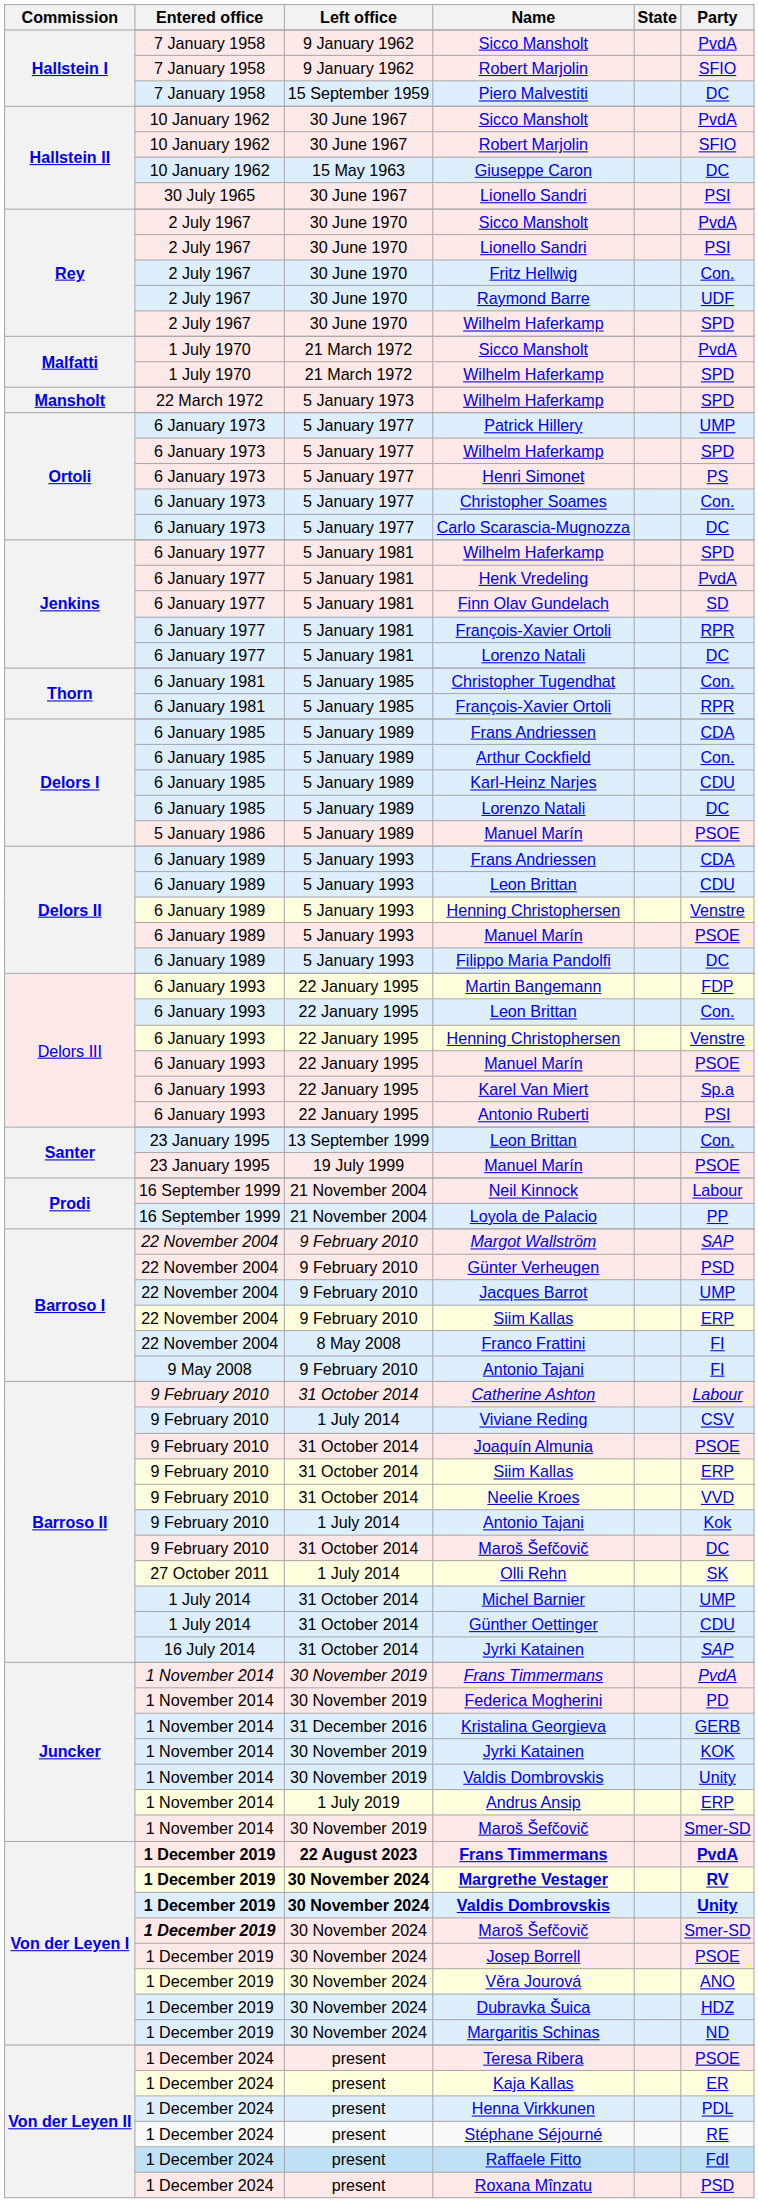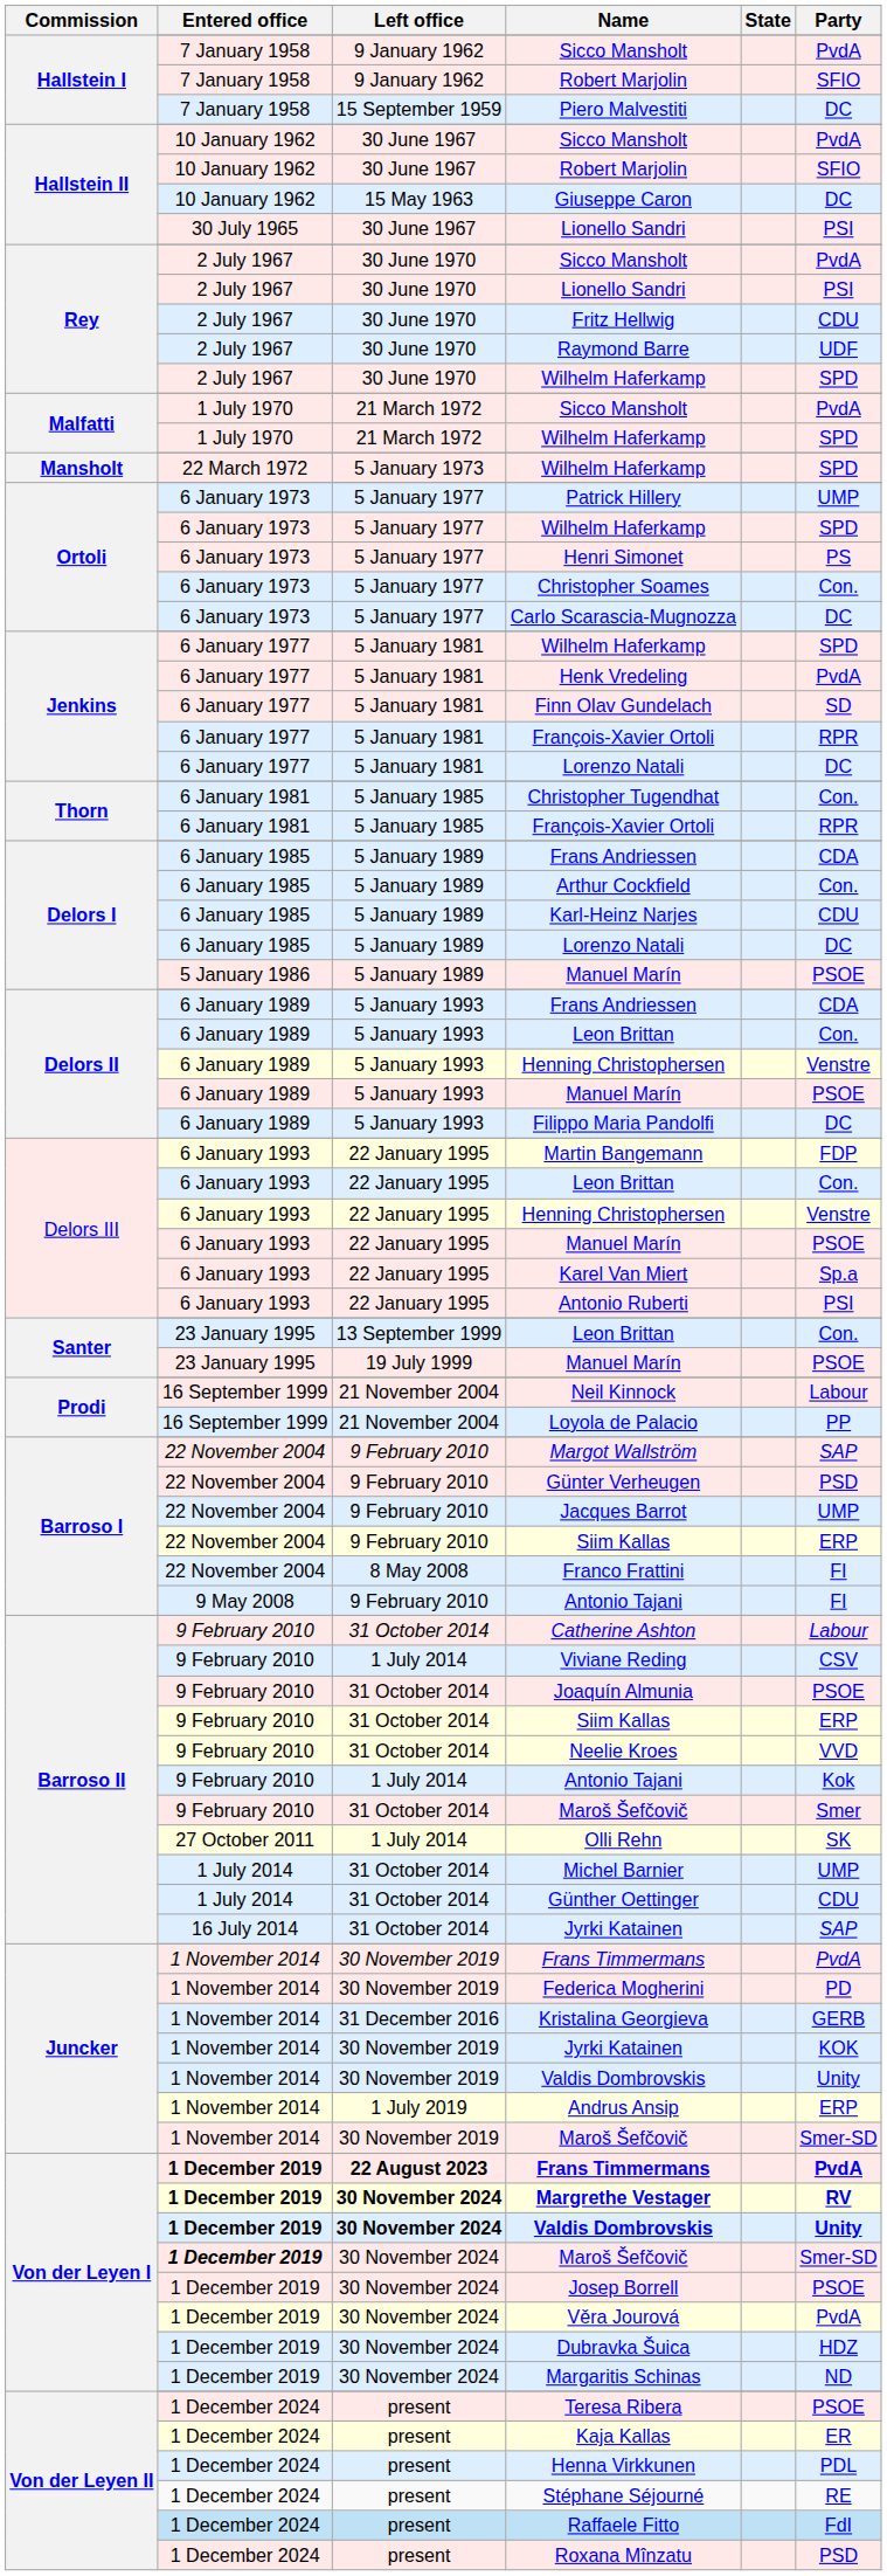 <table class="wikitable" style="font-size: 95%; text-align:center">
 <tr>
 <th>Commission</th>
 <th>Entered office</th>
 <th>Left office</th>
 <th>Name</th>
 <th>State</th>
 <th>Party</th>
 </tr>
 <tr bgcolor="#ddeeff">
 <th rowspan = 4><a href='#'>Hallstein I</a></th>
 </tr>
 <tr bgcolor="#ffe8e8">
 <td>7 January 1958</td>
 <td>9 January 1962</td>
 <td><a href='#'>Sicco Mansholt</a></td>
 <td style="text-align:left"></td>
 <td><a href='#'>PvdA</a></td>
 </tr>
 <tr bgcolor="#ffe8e8">
 <td>7 January 1958</td>
 <td>9 January 1962</td>
 <td><a href='#'>Robert Marjolin</a></td>
 <td style="text-align:left"></td>
 <td><a href='#'>SFIO</a></td>
 </tr>
 <tr bgcolor="#ddeeff">
 <td>7 January 1958</td>
 <td>15 September 1959</td>
 <td><a href='#'>Piero Malvestiti</a></td>
 <td style="text-align:left"></td>
 <td><a href='#'>DC</a></td>
 </tr>
 <tr bgcolor="#ddeeff">
 <th rowspan = 5><a href='#'>Hallstein II</a></th>
 </tr>
 <tr bgcolor="#ffe8e8">
 <td>10 January 1962</td>
 <td>30 June 1967</td>
 <td><a href='#'>Sicco Mansholt</a></td>
 <td style="text-align:left"></td>
 <td><a href='#'>PvdA</a></td>
 </tr>
 <tr bgcolor="#ffe8e8">
 <td>10 January 1962</td>
 <td>30 June 1967</td>
 <td><a href='#'>Robert Marjolin</a></td>
 <td style="text-align:left"></td>
 <td><a href='#'>SFIO</a></td>
 </tr>
 <tr bgcolor="#ddeeff">
 <td>10 January 1962</td>
 <td>15 May 1963</td>
 <td><a href='#'>Giuseppe Caron</a></td>
 <td style="text-align:left"></td>
 <td><a href='#'>DC</a></td>
 </tr>
 <tr bgcolor="#ffe8e8">
 <td>30 July 1965</td>
 <td>30 June 1967</td>
 <td><a href='#'>Lionello Sandri</a></td>
 <td style="text-align:left"></td>
 <td><a href='#'>PSI</a></td>
 </tr>
 <tr bgcolor="#ffffdd">
 <th rowspan = 6><a href='#'>Rey</a></th>
 </tr>
 <tr bgcolor="#ffe8e8">
 <td>2 July 1967</td>
 <td>30 June 1970</td>
 <td><a href='#'>Sicco Mansholt</a></td>
 <td style="text-align:left"></td>
 <td><a href='#'>PvdA</a></td>
 </tr>
 <tr bgcolor="#ffe8e8">
 <td>2 July 1967</td>
 <td>30 June 1970</td>
 <td><a href='#'>Lionello Sandri</a></td>
 <td style="text-align:left"></td>
 <td><a href='#'>PSI</a></td>
 </tr>
 <tr bgcolor="#ddeeff">
 <td>2 July 1967</td>
 <td>30 June 1970</td>
 <td><a href='#'>Fritz Hellwig</a></td>
 <td style="text-align:left"></td>
-<td><a href='#'>Con.</a></td>
+<td><a href='#'>CDU</a></td>
 </tr>
 <tr bgcolor="#ddeeff">
 <td>2 July 1967</td>
 <td>30 June 1970</td>
 <td><a href='#'>Raymond Barre</a></td>
 <td style="text-align:left"></td>
 <td><a href='#'>UDF</a></td>
 </tr>
 <tr bgcolor="#ffe8e8">
 <td>2 July 1967</td>
 <td>30 June 1970</td>
 <td><a href='#'>Wilhelm Haferkamp</a></td>
 <td style="text-align:left"></td>
 <td><a href='#'>SPD</a></td>
 </tr>
 <tr bgcolor="#ddeeff">
 <th rowspan=3><a href='#'>Malfatti</a></th>
 </tr>
 <tr bgcolor="#ffe8e8">
 <td>1 July 1970</td>
 <td>21 March 1972</td>
 <td><a href='#'>Sicco Mansholt</a></td>
 <td style="text-align:left"></td>
 <td><a href='#'>PvdA</a></td>
 </tr>
 <tr bgcolor="#ffe8e8">
 <td>1 July 1970</td>
 <td>21 March 1972</td>
 <td><a href='#'>Wilhelm Haferkamp</a></td>
 <td style="text-align:left"></td>
 <td><a href='#'>SPD</a></td>
 </tr>
 <tr bgcolor="#ffe8e8">
 <th rowspan = 2><a href='#'>Mansholt</a></th>
 </tr>
 <tr bgcolor="#ffe8e8">
 <td>22 March 1972</td>
 <td>5 January 1973</td>
 <td><a href='#'>Wilhelm Haferkamp</a></td>
 <td style="text-align:left"></td>
 <td><a href='#'>SPD</a></td>
 </tr>
 <tr bgcolor="#ddeeff">
 <th rowspan = 6><a href='#'>Ortoli</a></th>
 </tr>
 <tr bgcolor="#ddeeff">
 <td>6 January 1973</td>
 <td>5 January 1977</td>
 <td><a href='#'>Patrick Hillery</a></td>
 <td style="text-align:left"></td>
 <td><a href='#'>UMP</a></td>
 </tr>
 <tr bgcolor="#ffe8e8">
 <td>6 January 1973</td>
 <td>5 January 1977</td>
 <td><a href='#'>Wilhelm Haferkamp</a></td>
 <td style="text-align:left"></td>
 <td><a href='#'>SPD</a></td>
 </tr>
 <tr bgcolor="#ffe8e8">
 <td>6 January 1973</td>
 <td>5 January 1977</td>
 <td><a href='#'>Henri Simonet</a></td>
 <td style="text-align:left"></td>
 <td><a href='#'>PS</a></td>
 </tr>
 <tr bgcolor="#ddeeff">
 <td>6 January 1973</td>
 <td>5 January 1977</td>
 <td><a href='#'>Christopher Soames</a></td>
 <td style="text-align:left"></td>
 <td><a href='#'>Con.</a></td>
 </tr>
 <tr bgcolor="#ddeeff">
 <td>6 January 1973</td>
 <td>5 January 1977</td>
 <td><a href='#'>Carlo Scarascia-Mugnozza</a></td>
 <td style="text-align:left"></td>
 <td><a href='#'>DC</a></td>
 </tr>
 <tr bgcolor="#ffe8e8">
 <th rowspan = 6><a href='#'>Jenkins</a></th>
 </tr>
 <tr bgcolor="#ffe8e8">
 <td>6 January 1977</td>
 <td>5 January 1981</td>
 <td><a href='#'>Wilhelm Haferkamp</a></td>
 <td style="text-align:left"></td>
 <td><a href='#'>SPD</a></td>
 </tr>
 <tr bgcolor="#ffe8e8">
 <td>6 January 1977</td>
 <td>5 January 1981</td>
 <td><a href='#'>Henk Vredeling</a></td>
 <td style="text-align:left"></td>
 <td><a href='#'>PvdA</a></td>
 </tr>
 <tr bgcolor="#ffe8e8">
 <td>6 January 1977</td>
 <td>5 January 1981</td>
 <td><a href='#'>Finn Olav Gundelach</a></td>
 <td style="text-align:left"></td>
 <td><a href='#'>SD</a></td>
 </tr>
 <tr bgcolor="#ddeeff">
 <td>6 January 1977</td>
 <td>5 January 1981</td>
 <td><a href='#'>François-Xavier Ortoli</a></td>
 <td style="text-align:left"></td>
 <td><a href='#'>RPR</a></td>
 </tr>
 <tr bgcolor="#ddeeff">
 <td>6 January 1977</td>
 <td>5 January 1981</td>
 <td><a href='#'>Lorenzo Natali</a></td>
 <td style="text-align:left"></td>
 <td><a href='#'>DC</a></td>
 </tr>
 <tr bgcolor="#ddeeff">
 <th rowspan = 3><a href='#'>Thorn</a></th>
 </tr>
 <tr bgcolor="#ddeeff">
 <td>6 January 1981</td>
 <td>5 January 1985</td>
 <td><a href='#'>Christopher Tugendhat</a></td>
 <td style="text-align:left"></td>
 <td><a href='#'>Con.</a></td>
 </tr>
 <tr bgcolor="#ddeeff">
 <td>6 January 1981</td>
 <td>5 January 1985</td>
 <td><a href='#'>François-Xavier Ortoli</a></td>
 <td style="text-align:left"></td>
 <td><a href='#'>RPR</a></td>
 </tr>
 <tr bgcolor="#ffe8e8">
 <th rowspan = 6><a href='#'>Delors I</a></th>
 </tr>
 <tr bgcolor="#ddeeff">
 <td>6 January 1985</td>
 <td>5 January 1989</td>
 <td><a href='#'>Frans Andriessen</a></td>
 <td style="text-align:left"></td>
 <td><a href='#'>CDA</a></td>
 </tr>
 <tr bgcolor="#ddeeff">
 <td>6 January 1985</td>
 <td>5 January 1989</td>
 <td><a href='#'>Arthur Cockfield</a></td>
 <td style="text-align:left"></td>
 <td><a href='#'>Con.</a></td>
 </tr>
 <tr bgcolor="#ddeeff">
 <td>6 January 1985</td>
 <td>5 January 1989</td>
 <td><a href='#'>Karl-Heinz Narjes</a></td>
 <td style="text-align:left"></td>
 <td><a href='#'>CDU</a></td>
 </tr>
 <tr bgcolor="#ddeeff">
 <td>6 January 1985</td>
 <td>5 January 1989</td>
 <td><a href='#'>Lorenzo Natali</a></td>
 <td style="text-align:left"></td>
 <td><a href='#'>DC</a></td>
 </tr>
 <tr bgcolor="#ffe8e8">
 <td>5 January 1986</td>
 <td>5 January 1989</td>
 <td><a href='#'>Manuel Marín</a></td>
 <td style="text-align:left"></td>
 <td><a href='#'>PSOE</a></td>
 </tr>
 <tr bgcolor="#ffe8e8">
 <th rowspan = 6><a href='#'>Delors II</a></th>
 </tr>
 <tr bgcolor="#ddeeff">
 <td>6 January 1989</td>
 <td>5 January 1993</td>
 <td><a href='#'>Frans Andriessen</a></td>
 <td style="text-align:left"></td>
 <td><a href='#'>CDA</a></td>
 </tr>
 <tr bgcolor="#ddeeff">
 <td>6 January 1989</td>
 <td>5 January 1993</td>
 <td><a href='#'>Leon Brittan</a></td>
 <td style="text-align:left"></td>
-<td><a href='#'>CDU</a></td>
+<td><a href='#'>Con.</a></td>
 </tr>
 <tr bgcolor="#ffffdd">
 <td>6 January 1989</td>
 <td>5 January 1993</td>
 <td><a href='#'>Henning Christophersen</a></td>
 <td style="text-align:left"></td>
 <td><a href='#'>Venstre</a></td>
 </tr>
 <tr bgcolor="#ffe8e8">
 <td>6 January 1989</td>
 <td>5 January 1993</td>
 <td><a href='#'>Manuel Marín</a></td>
 <td style="text-align:left"></td>
 <td><a href='#'>PSOE</a></td>
 </tr>
 <tr bgcolor="#ddeeff">
 <td>6 January 1989</td>
 <td>5 January 1993</td>
 <td><a href='#'>Filippo Maria Pandolfi</a></td>
 <td style="text-align:left"></td>
 <td><a href='#'>DC</a></td>
 </tr>
 <tr bgcolor="#ffe8e8">
 <td rowspan = 7><a href='#'>Delors III</a></td>
 </tr>
 <tr bgcolor="#ffffdd">
 <td>6 January 1993</td>
 <td>22 January 1995</td>
 <td><a href='#'>Martin Bangemann</a></td>
 <td style="text-align:left"></td>
 <td><a href='#'>FDP</a></td>
 </tr>
 <tr bgcolor="#ddeeff">
 <td>6 January 1993</td>
 <td>22 January 1995</td>
 <td><a href='#'>Leon Brittan</a></td>
 <td style="text-align:left"></td>
 <td><a href='#'>Con.</a></td>
 </tr>
 <tr bgcolor="#ffffdd">
 <td>6 January 1993</td>
 <td>22 January 1995</td>
 <td><a href='#'>Henning Christophersen</a></td>
 <td style="text-align:left"></td>
 <td><a href='#'>Venstre</a></td>
 </tr>
 <tr bgcolor="#ffe8e8">
 <td>6 January 1993</td>
 <td>22 January 1995</td>
 <td><a href='#'>Manuel Marín</a></td>
 <td style="text-align:left"></td>
 <td><a href='#'>PSOE</a></td>
 </tr>
 <tr bgcolor="#ffe8e8">
 <td>6 January 1993</td>
 <td>22 January 1995</td>
 <td><a href='#'>Karel Van Miert</a></td>
 <td style="text-align:left"></td>
 <td><a href='#'>Sp.a</a></td>
 </tr>
 <tr bgcolor="#ffe8e8">
 <td>6 January 1993</td>
 <td>22 January 1995</td>
 <td><a href='#'>Antonio Ruberti</a></td>
 <td style="text-align:left"></td>
 <td><a href='#'>PSI</a></td>
 </tr>
 <tr bgcolor="#ddeeff">
 <th rowspan = 3><a href='#'>Santer</a></th>
 </tr>
 <tr bgcolor="#ddeeff">
 <td>23 January 1995</td>
 <td>13 September 1999</td>
 <td><a href='#'>Leon Brittan</a></td>
 <td style="text-align:left"></td>
 <td><a href='#'>Con.</a></td>
 </tr>
 <tr bgcolor="#ffe8e8">
 <td>23 January 1995</td>
 <td>19 July 1999</td>
 <td><a href='#'>Manuel Marín</a></td>
 <td style="text-align:left"></td>
 <td><a href='#'>PSOE</a></td>
 </tr>
 <tr bgcolor="#ffffdd">
 <th rowspan = 3><a href='#'>Prodi</a></th>
 </tr>
 <tr bgcolor="#ffe8e8">
 <td>16 September 1999</td>
 <td>21 November 2004</td>
 <td><a href='#'>Neil Kinnock</a></td>
 <td style="text-align:left"></td>
 <td><a href='#'>Labour</a></td>
 </tr>
 <tr bgcolor="#ddeeff">
 <td>16 September 1999</td>
 <td>21 November 2004</td>
 <td><a href='#'>Loyola de Palacio</a></td>
 <td style="text-align:left"></td>
 <td><a href='#'>PP</a></td>
 </tr>
 <tr bgcolor="#ddeeff">
 <th rowspan = 7><a href='#'>Barroso I</a></th>
 </tr>
 <tr bgcolor="#ffe8e8">
 <td><em>22 November 2004</em></td>
 <td><em>9 February 2010</em></td>
 <td><em><a href='#'>Margot Wallström</a></em></td>
 <td style="text-align:left"><em></em></td>
 <td><em><a href='#'>SAP</a></em></td>
 </tr>
 <tr bgcolor="#ffe8e8">
 <td>22 November 2004</td>
 <td>9 February 2010</td>
 <td><a href='#'>Günter Verheugen</a></td>
 <td style="text-align:left"></td>
 <td><a href='#'>PSD</a></td>
 </tr>
 <tr bgcolor="#ddeeff">
 <td>22 November 2004</td>
 <td>9 February 2010</td>
 <td><a href='#'>Jacques Barrot</a></td>
 <td style="text-align:left"></td>
 <td><a href='#'>UMP</a></td>
 </tr>
 <tr bgcolor="#ffffdd">
 <td>22 November 2004</td>
 <td>9 February 2010</td>
 <td><a href='#'>Siim Kallas</a></td>
 <td style="text-align:left"></td>
 <td><a href='#'>ERP</a></td>
 </tr>
 <tr bgcolor="#ddeeff">
 <td>22 November 2004</td>
 <td>8 May 2008</td>
 <td><a href='#'>Franco Frattini</a></td>
 <td style="text-align:left"></td>
 <td><a href='#'>FI</a></td>
 </tr>
 <tr bgcolor="#ddeeff">
 <td>9 May 2008</td>
 <td>9 February 2010</td>
 <td><a href='#'>Antonio Tajani</a></td>
 <td style="text-align:left"></td>
 <td><a href='#'>FI</a></td>
 </tr>
 <tr bgcolor="#ddeeff">
 <th rowspan = 12><a href='#'>Barroso II</a></th>
 </tr>
 <tr bgcolor="#ffe8e8">
 <td><em>9 February 2010</em></td>
 <td><em>31 October 2014</em></td>
 <td><em><a href='#'>Catherine Ashton</a></em></td>
 <td style="text-align:left"><em></em></td>
 <td><em><a href='#'>Labour</a></em></td>
 </tr>
 <tr bgcolor="#ddeeff">
 <td>9 February 2010</td>
 <td>1 July 2014</td>
 <td><a href='#'>Viviane Reding</a></td>
 <td style="text-align:left"></td>
 <td><a href='#'>CSV</a></td>
 </tr>
 <tr bgcolor="#ffe8e8">
 <td>9 February 2010</td>
 <td>31 October 2014</td>
 <td><a href='#'>Joaquín Almunia</a></td>
 <td style="text-align:left"></td>
 <td><a href='#'>PSOE</a></td>
 </tr>
 <tr bgcolor="#ffffdd">
 <td>9 February 2010</td>
 <td>31 October 2014</td>
 <td><a href='#'>Siim Kallas</a></td>
 <td style="text-align:left"></td>
 <td><a href='#'>ERP</a></td>
 </tr>
 <tr bgcolor="#ffffdd">
 <td>9 February 2010</td>
 <td>31 October 2014</td>
 <td><a href='#'>Neelie Kroes</a></td>
 <td style="text-align:left"></td>
 <td><a href='#'>VVD</a></td>
 </tr>
 <tr bgcolor="#ddeeff">
 <td>9 February 2010</td>
 <td>1 July 2014</td>
 <td><a href='#'>Antonio Tajani</a></td>
 <td style="text-align:left"></td>
 <td><a href='#'>Kok</a></td>
 </tr>
 <tr bgcolor="#ffe8e8">
 <td>9 February 2010</td>
 <td>31 October 2014</td>
 <td><a href='#'>Maroš Šefčovič</a></td>
 <td style="text-align:left"></td>
-<td><a href='#'>DC</a></td>
+<td><a href='#'>Smer</a></td>
 </tr>
 <tr bgcolor="#ffffdd">
 <td>27 October 2011</td>
 <td>1 July 2014</td>
 <td><a href='#'>Olli Rehn</a></td>
 <td style="text-align:left"></td>
 <td><a href='#'>SK</a></td>
 </tr>
 <tr bgcolor="#ddeeff">
 <td>1 July 2014</td>
 <td>31 October 2014</td>
 <td><a href='#'>Michel Barnier</a></td>
 <td style="text-align:left"></td>
 <td><a href='#'>UMP</a></td>
 </tr>
 <tr bgcolor="#ddeeff">
 <td>1 July 2014</td>
 <td>31 October 2014</td>
 <td><a href='#'>Günther Oettinger</a></td>
 <td style="text-align:left"></td>
 <td><a href='#'>CDU</a></td>
 </tr>
 <tr bgcolor="#ddeeff">
 <td>16 July 2014</td>
 <td>31 October 2014</td>
 <td><a href='#'>Jyrki Katainen</a></td>
 <td style="text-align:left"></td>
 <td><em><a href='#'>SAP</a></em></td>
 </tr>
 <tr bgcolor="#ddeeff">
 <th rowspan=8><a href='#'>Juncker</a></th>
 </tr>
 <tr bgcolor="#ffe8e8">
 <td><em>1 November 2014</em></td>
 <td><em>30 November 2019</em></td>
 <td><em><a href='#'>Frans Timmermans</a></em></td>
 <td style="text-align:left"><em></em></td>
 <td><em><a href='#'>PvdA</a></em></td>
 </tr>
 <tr bgcolor="#ffe8e8">
 <td>1 November 2014</td>
 <td>30 November 2019</td>
 <td><a href='#'>Federica Mogherini</a></td>
 <td style="text-align:left"></td>
 <td><a href='#'>PD</a></td>
 </tr>
 <tr bgcolor="#ddeeff">
 <td>1 November 2014</td>
 <td>31 December 2016</td>
 <td><a href='#'>Kristalina Georgieva</a></td>
 <td style="text-align:left"></td>
 <td><a href='#'>GERB</a></td>
 </tr>
 <tr bgcolor="#ddeeff">
 <td>1 November 2014</td>
 <td>30 November 2019</td>
 <td><a href='#'>Jyrki Katainen</a></td>
 <td style="text-align:left"></td>
 <td><a href='#'>KOK</a></td>
 </tr>
 <tr bgcolor="#ddeeff">
 <td>1 November 2014</td>
 <td>30 November 2019</td>
 <td><a href='#'>Valdis Dombrovskis</a></td>
 <td style="text-align:left"></td>
 <td><a href='#'>Unity</a></td>
 </tr>
 <tr bgcolor="#ffffdd">
 <td>1 November 2014</td>
 <td>1 July 2019</td>
 <td><a href='#'>Andrus Ansip</a></td>
 <td style="text-align:left"></td>
 <td><a href='#'>ERP</a></td>
 </tr>
 <tr bgcolor="#ffe8e8">
 <td>1 November 2014</td>
 <td>30 November 2019</td>
 <td><a href='#'>Maroš Šefčovič</a></td>
 <td style="text-align:left"></td>
 <td><a href='#'>Smer-SD</a></td>
 </tr>
 <tr>
 <th rowspan=9><a href='#'>Von der Leyen I</a></th>
 </tr>
 <tr bgcolor="#ffe8e8">
 <td><strong>1 December 2019</strong></td>
 <td><strong>22 August 2023</strong></td>
 <td><strong><a href='#'>Frans Timmermans</a></strong></td>
 <td style="text-align:left"><strong></strong></td>
 <td><a href='#'><strong>PvdA</strong></a></td>
 </tr>
 <tr bgcolor="#ffffdd">
 <td><strong>1 December 2019</strong></td>
 <td><strong>30 November 2024</strong></td>
 <td><strong><a href='#'>Margrethe Vestager</a></strong></td>
 <td style="text-align:left"><strong></strong></td>
 <td><a href='#'><strong>RV</strong></a></td>
 </tr>
 <tr bgcolor="#ddeeff">
 <td><strong>1 December 2019</strong></td>
 <td><strong>30 November 2024</strong></td>
 <td><strong><a href='#'>Valdis Dombrovskis</a></strong></td>
 <td style="text-align:left"><strong></strong></td>
 <td><a href='#'><strong>Unity</strong></a></td>
 </tr>
 <tr bgcolor="#ffe8e8">
 <td><strong><em>1 December 2019<strong><em></td>
 <td></em></strong>30 November 2024<strong><em></td>
 <td></em></strong><a href='#'>Maroš Šefčovič</a><strong><em></td>
 <td style="text-align:left"></em></strong><strong><em></td>
 <td></strong><a href='#'></em>Smer-SD<em></a><strong></td>
 </tr>
 <tr bgcolor="#ffe8e8">
 <td>1 December 2019</td>
 <td>30 November 2024</td>
 <td><a href='#'>Josep Borrell</a></td>
 <td style="text-align:left"></td>
 <td><a href='#'>PSOE</a></td>
 </tr>
 <tr bgcolor="#ffffdd">
 <td>1 December 2019</td>
 <td>30 November 2024</td>
 <td><a href='#'>Věra Jourová</a></td>
 <td style="text-align:left"></td>
-<td><a href='#'>ANO</a></td>
+<td><a href='#'>PvdA</a></td>
 </tr>
 <tr bgcolor="#ddeeff">
 <td>1 December 2019</td>
 <td>30 November 2024</td>
 <td><a href='#'>Dubravka Šuica</a></td>
 <td style="text-align:left"></td>
 <td><a href='#'>HDZ</a></td>
 </tr>
 <tr bgcolor="#ddeeff">
 <td>1 December 2019</td>
 <td>30 November 2024</td>
 <td><a href='#'>Margaritis Schinas</a></td>
 <td style="text-align:left"></td>
 <td><a href='#'>ND</a></td>
 </tr>
 <tr>
 <th rowspan="7"><a href='#'>Von der Leyen II</a></th>
 </tr>
 <tr bgcolor="#ffe8e8">
 <td>1 December 2024</td>
 <td>present</td>
 <td></em></strong><a href='#'>Teresa Ribera</a><strong><em></td>
 <td style="text-align:left"></em></strong><strong><em></td>
 <td><a href='#'></em></strong>PSOE<strong><em></a></td>
 </tr>
 <tr bgcolor="#ffffdd">
 <td>1 December 2024</td>
 <td>present</td>
 <td><a href='#'>Kaja Kallas</a></td>
 <td style="text-align:left"></td>
 <td><a href='#'>ER</a></td>
 </tr>
 <tr bgcolor="#ddeeff">
 <td>1 December 2024</td>
 <td>present</td>
 <td></strong><a href='#'>Henna Virkkunen</a><strong></td>
 <td style="text-align:left"></td>
 <td><a href='#'>PDL</a></td>
 </tr>
 <tr>
 <td>1 December 2024</td>
 <td>present</td>
 <td></strong><a href='#'>Stéphane Séjourné</a><strong></td>
 <td style="text-align:left"></td>
 <td><a href='#'>RE</a></td>
 </tr>
 <tr bgcolor="#BEE1F5">
 <td>1 December 2024</td>
 <td>present</td>
 <td></strong><a href='#'>Raffaele Fitto</a><strong></td>
 <td style="text-align:left"></td>
 <td><a href='#'>FdI</a></td>
 </tr>
 <tr bgcolor="#ffe8e8">
 <td>1 December 2024</td>
 <td>present</td>
 <td></strong><a href='#'>Roxana Mînzatu</a><strong></td>
 <td style="text-align:left"></td>
 <td><a href='#'>PSD</a></td>
 </tr>
 </table>
